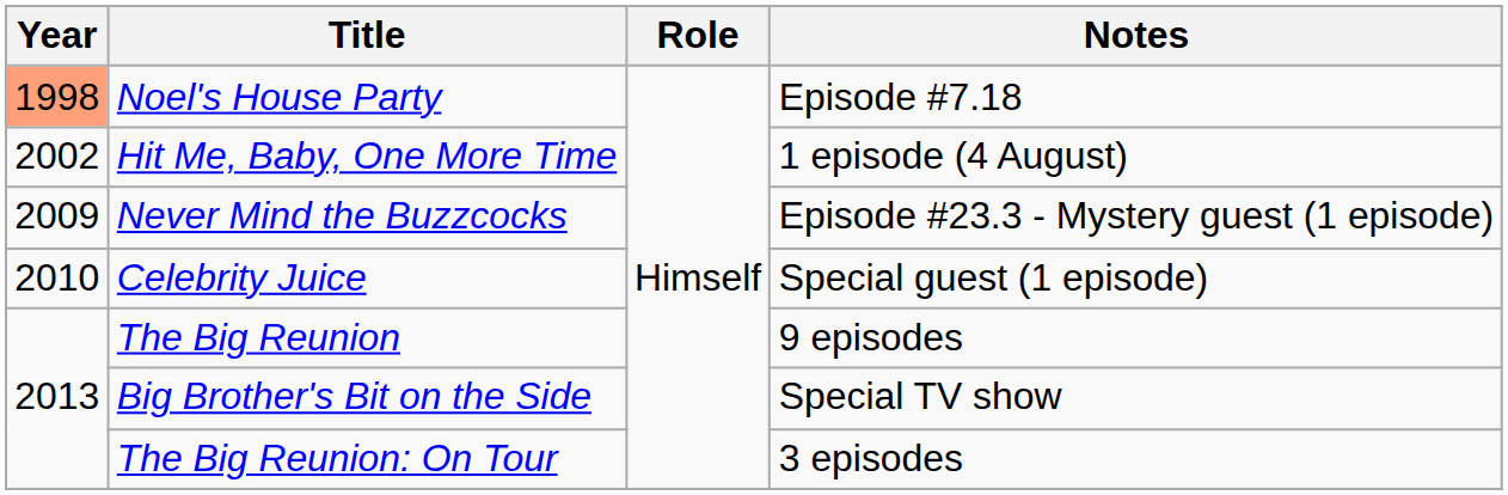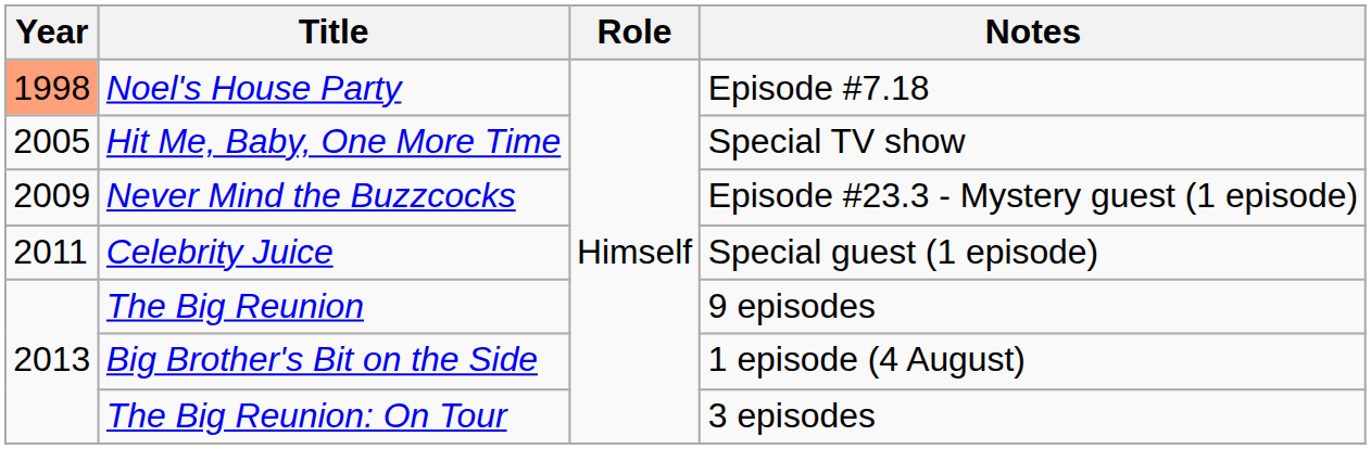 <table class="wikitable sortable">
 <tr>
 <th>Year</th>
 <th>Title</th>
 <th>Role</th>
 <th class="unsortable">Notes</th>
 </tr>
 <tr>
 <td style="background: lightsalmon;">1998</td>
 <td><em><a href='#'>Noel's House Party</a></em></td>
 <td rowspan="7">Himself</td>
 <td>Episode #7.18</td>
 </tr>
 <tr>
-<td>2002</td>
+<td>2005</td>
 <td><em><a href='#'>Hit Me, Baby, One More Time</a></em></td>
-<td>1 episode (4 August)</td>
+<td>Special TV show</td>
 </tr>
 <tr>
 <td>2009</td>
 <td><em><a href='#'>Never Mind the Buzzcocks</a></em></td>
 <td>Episode #23.3 - Mystery guest (1 episode)</td>
 </tr>
 <tr>
-<td>2010</td>
+<td>2011</td>
 <td><em><a href='#'>Celebrity Juice</a></em></td>
 <td>Special guest (1 episode)</td>
 </tr>
 <tr>
 <td rowspan="3">2013</td>
 <td><em><a href='#'>The Big Reunion</a></em></td>
 <td>9 episodes</td>
 </tr>
 <tr>
 <td><em><a href='#'>Big Brother's Bit on the Side</a></em></td>
-<td>Special TV show</td>
+<td>1 episode (4 August)</td>
 </tr>
 <tr>
 <td><em><a href='#'>The Big Reunion: On Tour</a></em></td>
 <td>3 episodes</td>
 </tr>
 <tr>
 </tr>
 </table>
